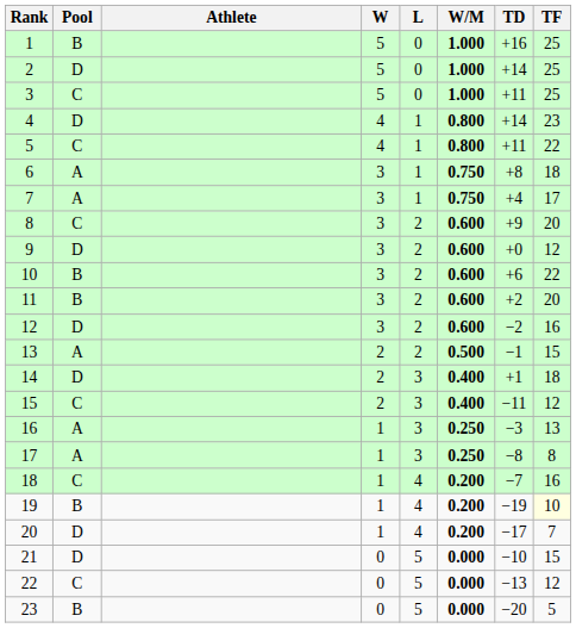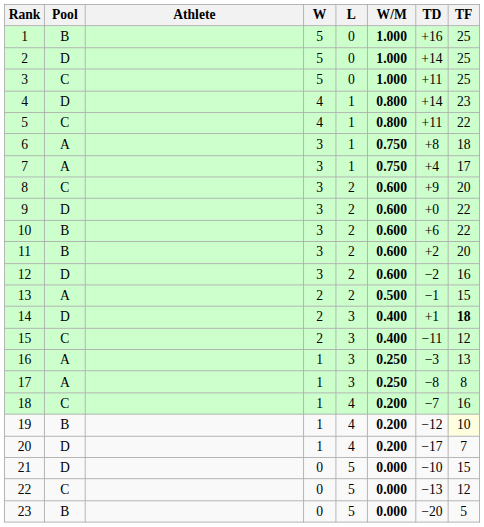 <table class=wikitable style="text-align:center">
 <tr>
 <th width=40>Rank</th>
 <th width=40>Pool</th>
 <th width=250>Athlete</th>
 <th width=30>W</th>
 <th width=30>L</th>
 <th width=50>W/M</th>
 <th width=30>TD</th>
 <th width=30>TF</th>
 </tr>
 <tr bgcolor="ccffcc">
 <td>1</td>
 <td>B</td>
 <td align=left></td>
 <td>5</td>
 <td>0</td>
 <td><strong>1.000</strong></td>
 <td>+16</td>
 <td>25</td>
 </tr>
 <tr bgcolor="ccffcc">
 <td>2</td>
 <td>D</td>
 <td align=left></td>
 <td>5</td>
 <td>0</td>
 <td><strong>1.000</strong></td>
 <td>+14</td>
 <td>25</td>
 </tr>
 <tr bgcolor="ccffcc">
 <td>3</td>
 <td>C</td>
 <td align=left></td>
 <td>5</td>
 <td>0</td>
 <td><strong>1.000</strong></td>
 <td>+11</td>
 <td>25</td>
 </tr>
 <tr bgcolor="ccffcc">
 <td>4</td>
 <td>D</td>
 <td align=left></td>
 <td>4</td>
 <td>1</td>
 <td><strong>0.800</strong></td>
 <td>+14</td>
 <td>23</td>
 </tr>
 <tr bgcolor="ccffcc">
 <td>5</td>
 <td>C</td>
 <td align=left></td>
 <td>4</td>
 <td>1</td>
 <td><strong>0.800</strong></td>
 <td>+11</td>
 <td>22</td>
 </tr>
 <tr bgcolor="ccffcc">
 <td>6</td>
 <td>A</td>
 <td align=left></td>
 <td>3</td>
 <td>1</td>
 <td><strong>0.750</strong></td>
 <td>+8</td>
 <td>18</td>
 </tr>
 <tr bgcolor="ccffcc">
 <td>7</td>
 <td>A</td>
 <td align=left></td>
 <td>3</td>
 <td>1</td>
 <td><strong>0.750</strong></td>
 <td>+4</td>
 <td>17</td>
 </tr>
 <tr bgcolor="ccffcc">
 <td>8</td>
 <td>C</td>
 <td align=left></td>
 <td>3</td>
 <td>2</td>
 <td><strong>0.600</strong></td>
 <td>+9</td>
 <td>20</td>
 </tr>
 <tr bgcolor="ccffcc">
 <td>9</td>
 <td>D</td>
 <td align=left></td>
 <td>3</td>
 <td>2</td>
 <td><strong>0.600</strong></td>
 <td>+0</td>
-<td>12</td>
+<td>22</td>
 </tr>
 <tr bgcolor="ccffcc">
 <td>10</td>
 <td>B</td>
 <td align=left></td>
 <td>3</td>
 <td>2</td>
 <td><strong>0.600</strong></td>
 <td>+6</td>
 <td>22</td>
 </tr>
 <tr bgcolor="ccffcc">
 <td>11</td>
 <td>B</td>
 <td align=left></td>
 <td>3</td>
 <td>2</td>
 <td><strong>0.600</strong></td>
 <td>+2</td>
 <td>20</td>
 </tr>
 <tr bgcolor="ccffcc">
 <td>12</td>
 <td>D</td>
 <td align=left></td>
 <td>3</td>
 <td>2</td>
 <td><strong>0.600</strong></td>
 <td>−2</td>
 <td>16</td>
 </tr>
 <tr bgcolor="ccffcc">
 <td>13</td>
 <td>A</td>
 <td align=left></td>
 <td>2</td>
 <td>2</td>
 <td><strong>0.500</strong></td>
 <td>−1</td>
 <td>15</td>
 </tr>
 <tr bgcolor="ccffcc">
 <td>14</td>
 <td>D</td>
 <td align=left></td>
 <td>2</td>
 <td>3</td>
 <td><strong>0.400</strong></td>
 <td>+1</td>
-<td>18</td>
+<td><strong>18</strong></td>
 </tr>
 <tr bgcolor="ccffcc">
 <td>15</td>
 <td>C</td>
 <td align=left></td>
 <td>2</td>
 <td>3</td>
 <td><strong>0.400</strong></td>
 <td>−11</td>
 <td>12</td>
 </tr>
 <tr bgcolor="ccffcc">
 <td>16</td>
 <td>A</td>
 <td align=left></td>
 <td>1</td>
 <td>3</td>
 <td><strong>0.250</strong></td>
 <td>−3</td>
 <td>13</td>
 </tr>
 <tr bgcolor="ccffcc">
 <td>17</td>
 <td>A</td>
 <td align=left></td>
 <td>1</td>
 <td>3</td>
 <td><strong>0.250</strong></td>
 <td>−8</td>
 <td>8</td>
 </tr>
 <tr bgcolor="ccffcc">
 <td>18</td>
 <td>C</td>
 <td align=left></td>
 <td>1</td>
 <td>4</td>
 <td><strong>0.200</strong></td>
 <td>−7</td>
 <td>16</td>
 </tr>
 <tr>
 <td>19</td>
 <td>B</td>
 <td align=left></td>
 <td>1</td>
 <td>4</td>
 <td><strong>0.200</strong></td>
-<td>−19</td>
+<td>−12</td>
 <td style="background: lightyellow;">10</td>
 </tr>
 <tr>
 <td>20</td>
 <td>D</td>
 <td align=left></td>
 <td>1</td>
 <td>4</td>
 <td><strong>0.200</strong></td>
 <td>−17</td>
 <td>7</td>
 </tr>
 <tr>
 <td>21</td>
 <td>D</td>
 <td align=left></td>
 <td>0</td>
 <td>5</td>
 <td><strong>0.000</strong></td>
 <td>−10</td>
 <td>15</td>
 </tr>
 <tr>
 <td>22</td>
 <td>C</td>
 <td align=left></td>
 <td>0</td>
 <td>5</td>
 <td><strong>0.000</strong></td>
 <td>−13</td>
 <td>12</td>
 </tr>
 <tr>
 <td>23</td>
 <td>B</td>
 <td align=left></td>
 <td>0</td>
 <td>5</td>
 <td><strong>0.000</strong></td>
 <td>−20</td>
 <td>5</td>
 </tr>
 </table>
